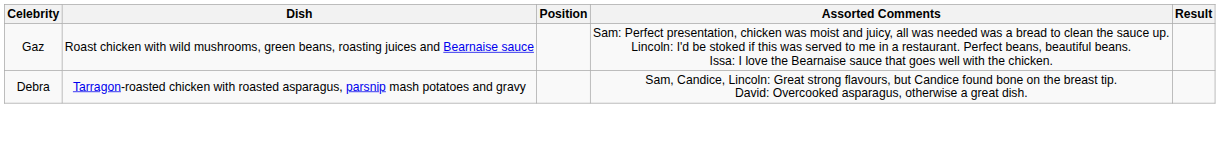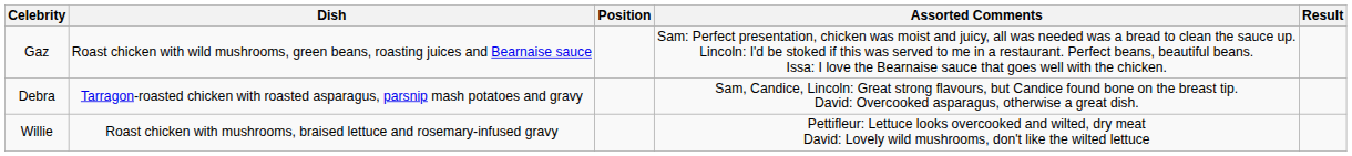 <table class="wikitable plainrowheaders" style="text-align:center;">
 <tr>
 <th>Celebrity</th>
 <th>Dish</th>
 <th>Position</th>
 <th>Assorted Comments</th>
 <th>Result</th>
 </tr>
 <tr>
 <td>Gaz</td>
 <td>Roast chicken with wild mushrooms, green beans, roasting juices and <a href='#'>Bearnaise sauce</a></td>
 <td></td>
 <td>Sam: Perfect presentation, chicken was moist and juicy, all was needed was a bread to clean the sauce up.<br>Lincoln: I'd be stoked if this was served to me in a restaurant. Perfect beans, beautiful beans.<br>Issa: I love the Bearnaise sauce that goes well with the chicken.</td>
 <td></td>
 </tr>
 <tr>
 <td>Debra</td>
 <td><a href='#'>Tarragon</a>-roasted chicken with roasted asparagus, <a href='#'>parsnip</a> mash potatoes and gravy</td>
 <td></td>
 <td>Sam, Candice, Lincoln: Great strong flavours, but Candice found bone on the breast tip.<br>David: Overcooked asparagus, otherwise a great dish.</td>
 <td></td>
 </tr>
+<tr>
+<td>Willie</td>
+<td>Roast chicken with mushrooms, braised lettuce and rosemary-infused gravy</td>
+<td></td>
+<td>Pettifleur: Lettuce looks overcooked and wilted, dry meat<br>David: Lovely wild mushrooms, don't like the wilted lettuce</td>
+<td></td>
+</tr>
 </table>
